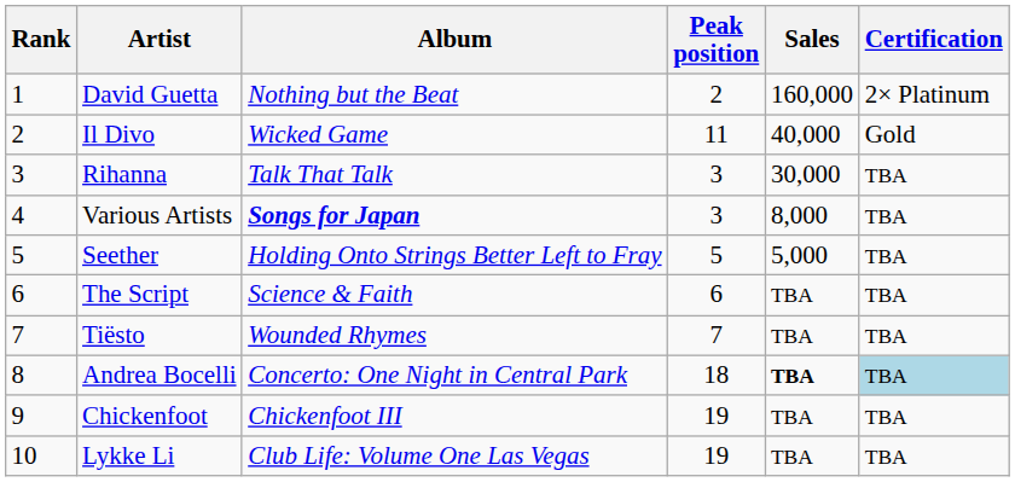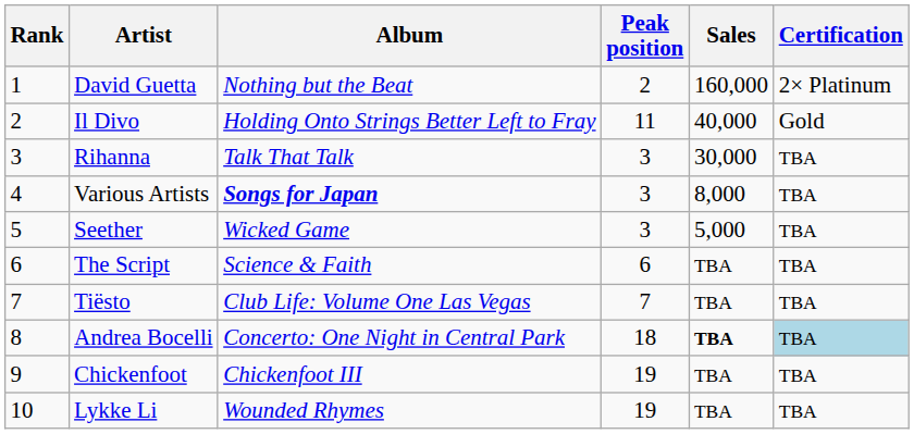 <table class="wikitable sortable">
 <tr>
 <th>Rank</th>
 <th>Artist</th>
 <th>Album</th>
 <th><a href='#'>Peak<br>position</a></th>
 <th>Sales</th>
 <th><a href='#'>Certification</a></th>
 </tr>
 <tr>
 <td>1</td>
 <td><a href='#'>David Guetta</a></td>
 <td><em><a href='#'>Nothing but the Beat</a></em></td>
 <td style="text-align:center;">2</td>
 <td>160,000</td>
 <td>2× Platinum</td>
 </tr>
 <tr>
 <td>2</td>
 <td><a href='#'>Il Divo</a></td>
-<td><em><a href='#'>Wicked Game</a></em></td>
+<td><em><a href='#'>Holding Onto Strings Better Left to Fray</a></em></td>
 <td style="text-align:center;">11</td>
 <td>40,000</td>
 <td>Gold</td>
 </tr>
 <tr>
 <td>3</td>
 <td><a href='#'>Rihanna</a></td>
 <td><em><a href='#'>Talk That Talk</a></em></td>
 <td style="text-align:center;">3</td>
 <td>30,000</td>
 <td><span><small>TBA</small></span></td>
 </tr>
 <tr>
 <td>4</td>
 <td>Various Artists</td>
 <td><strong><em><a href='#'>Songs for Japan</a></em></strong></td>
 <td style="text-align:center;">3</td>
 <td>8,000</td>
 <td><span><small>TBA</small></span></td>
 </tr>
 <tr>
 <td>5</td>
 <td><a href='#'>Seether</a></td>
-<td><em><a href='#'>Holding Onto Strings Better Left to Fray</a></em></td>
-<td style="text-align:center;">5</td>
+<td><em><a href='#'>Wicked Game</a></em></td>
+<td style="text-align:center;">3</td>
 <td>5,000</td>
 <td><span><small>TBA</small></span></td>
 </tr>
 <tr>
 <td>6</td>
 <td><a href='#'>The Script</a></td>
 <td><em><a href='#'>Science & Faith</a></em></td>
 <td style="text-align:center;">6</td>
 <td><span><small>TBA</small></span></td>
 <td><span><small>TBA</small></span></td>
 </tr>
 <tr>
 <td>7</td>
 <td><a href='#'>Tiësto</a></td>
-<td><em><a href='#'>Wounded Rhymes</a></em></td>
+<td><em><a href='#'>Club Life: Volume One Las Vegas</a></em></td>
 <td style="text-align:center;">7</td>
 <td><span><small>TBA</small></span></td>
 <td><span><small>TBA</small></span></td>
 </tr>
 <tr>
 <td>8</td>
 <td><a href='#'>Andrea Bocelli</a></td>
 <td><em><a href='#'>Concerto: One Night in Central Park</a></em></td>
 <td style="text-align:center;">18</td>
 <td><strong><span><small>TBA</small></span></strong></td>
 <td style="background: lightblue;"><span><small>TBA</small></span></td>
 </tr>
 <tr>
 <td>9</td>
 <td><a href='#'>Chickenfoot</a></td>
 <td><em><a href='#'>Chickenfoot III</a></em></td>
 <td style="text-align:center;">19</td>
 <td><span><small>TBA</small></span></td>
 <td><span><small>TBA</small></span></td>
 </tr>
 <tr>
 <td>10</td>
 <td><a href='#'>Lykke Li</a></td>
-<td><em><a href='#'>Club Life: Volume One Las Vegas</a></em></td>
+<td><em><a href='#'>Wounded Rhymes</a></em></td>
 <td style="text-align:center;">19</td>
 <td><span><small>TBA</small></span></td>
 <td><span><small>TBA</small></span></td>
 </tr>
 </table>
